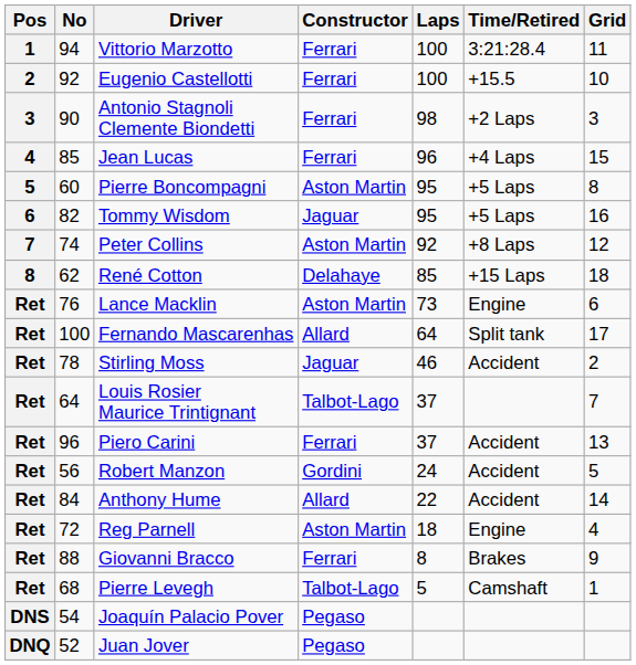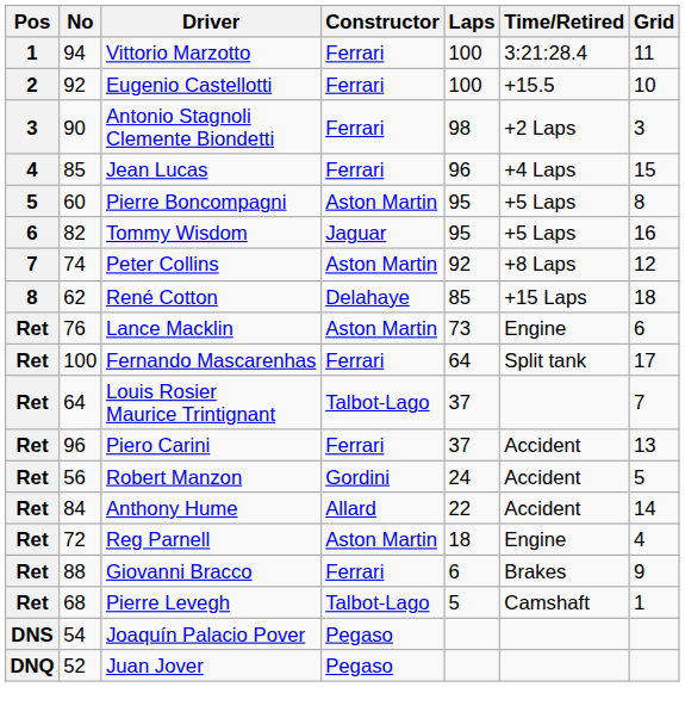 <table class="wikitable" style="font-size: 95%;">
 <tr>
 <th>Pos</th>
 <th>No</th>
 <th>Driver</th>
 <th>Constructor</th>
 <th>Laps</th>
 <th>Time/Retired</th>
 <th>Grid</th>
 </tr>
 <tr>
 <th>1</th>
 <td>94</td>
 <td> <a href='#'>Vittorio Marzotto</a></td>
 <td><a href='#'>Ferrari</a></td>
 <td>100</td>
 <td>3:21:28.4</td>
 <td>11</td>
 </tr>
 <tr>
 <th>2</th>
 <td>92</td>
 <td> <a href='#'>Eugenio Castellotti</a></td>
 <td><a href='#'>Ferrari</a></td>
 <td>100</td>
 <td>+15.5</td>
 <td>10</td>
 </tr>
 <tr>
 <th>3</th>
 <td>90</td>
 <td> <a href='#'>Antonio Stagnoli</a><br> <a href='#'>Clemente Biondetti</a></td>
 <td><a href='#'>Ferrari</a></td>
 <td>98</td>
 <td>+2 Laps</td>
 <td>3</td>
 </tr>
 <tr>
 <th>4</th>
 <td>85</td>
 <td> <a href='#'>Jean Lucas</a></td>
 <td><a href='#'>Ferrari</a></td>
 <td>96</td>
 <td>+4 Laps</td>
 <td>15</td>
 </tr>
 <tr>
 <th>5</th>
 <td>60</td>
 <td> <a href='#'>Pierre Boncompagni</a></td>
 <td><a href='#'>Aston Martin</a></td>
 <td>95</td>
 <td>+5 Laps</td>
 <td>8</td>
 </tr>
 <tr>
 <th>6</th>
 <td>82</td>
 <td> <a href='#'>Tommy Wisdom</a></td>
 <td><a href='#'>Jaguar</a></td>
 <td>95</td>
 <td>+5 Laps</td>
 <td>16</td>
 </tr>
 <tr>
 <th>7</th>
 <td>74</td>
 <td> <a href='#'>Peter Collins</a></td>
 <td><a href='#'>Aston Martin</a></td>
 <td>92</td>
 <td>+8 Laps</td>
 <td>12</td>
 </tr>
 <tr>
 <th>8</th>
 <td>62</td>
 <td> <a href='#'>René Cotton</a></td>
 <td><a href='#'>Delahaye</a></td>
 <td>85</td>
 <td>+15 Laps</td>
 <td>18</td>
 </tr>
 <tr>
 <th>Ret</th>
 <td>76</td>
 <td> <a href='#'>Lance Macklin</a></td>
 <td><a href='#'>Aston Martin</a></td>
 <td>73</td>
 <td>Engine</td>
 <td>6</td>
 </tr>
 <tr>
 <th>Ret</th>
 <td>100</td>
 <td> <a href='#'>Fernando Mascarenhas</a></td>
-<td><a href='#'>Allard</a></td>
+<td><a href='#'>Ferrari</a></td>
 <td>64</td>
 <td>Split tank</td>
 <td>17</td>
-</tr>
-<tr>
-<th>Ret</th>
-<td>78</td>
-<td> <a href='#'>Stirling Moss</a></td>
-<td><a href='#'>Jaguar</a></td>
-<td>46</td>
-<td>Accident</td>
-<td>2</td>
 </tr>
 <tr>
 <th>Ret</th>
 <td>64</td>
 <td> <a href='#'>Louis Rosier</a><br> <a href='#'>Maurice Trintignant</a></td>
 <td><a href='#'>Talbot-Lago</a></td>
 <td>37</td>
 <td></td>
 <td>7</td>
 </tr>
 <tr>
 <th>Ret</th>
 <td>96</td>
 <td> <a href='#'>Piero Carini</a></td>
 <td><a href='#'>Ferrari</a></td>
 <td>37</td>
 <td>Accident</td>
 <td>13</td>
 </tr>
 <tr>
 <th>Ret</th>
 <td>56</td>
 <td> <a href='#'>Robert Manzon</a></td>
 <td><a href='#'>Gordini</a></td>
 <td>24</td>
 <td>Accident</td>
 <td>5</td>
 </tr>
 <tr>
 <th>Ret</th>
 <td>84</td>
 <td> <a href='#'>Anthony Hume</a></td>
 <td><a href='#'>Allard</a></td>
 <td>22</td>
 <td>Accident</td>
 <td>14</td>
 </tr>
 <tr>
 <th>Ret</th>
 <td>72</td>
 <td> <a href='#'>Reg Parnell</a></td>
 <td><a href='#'>Aston Martin</a></td>
 <td>18</td>
 <td>Engine</td>
 <td>4</td>
 </tr>
 <tr>
 <th>Ret</th>
 <td>88</td>
 <td> <a href='#'>Giovanni Bracco</a></td>
 <td><a href='#'>Ferrari</a></td>
-<td>8</td>
+<td>6</td>
 <td>Brakes</td>
 <td>9</td>
 </tr>
 <tr>
 <th>Ret</th>
 <td>68</td>
 <td> <a href='#'>Pierre Levegh</a></td>
 <td><a href='#'>Talbot-Lago</a></td>
 <td>5</td>
 <td>Camshaft</td>
 <td>1</td>
 </tr>
 <tr>
 <th>DNS</th>
 <td>54</td>
 <td> <a href='#'>Joaquín Palacio Pover</a></td>
 <td><a href='#'>Pegaso</a></td>
 <td></td>
 <td></td>
 <td></td>
 </tr>
 <tr>
 <th>DNQ</th>
 <td>52</td>
 <td> <a href='#'>Juan Jover</a></td>
 <td><a href='#'>Pegaso</a></td>
 <td></td>
 <td></td>
 <td></td>
 </tr>
 </table>
